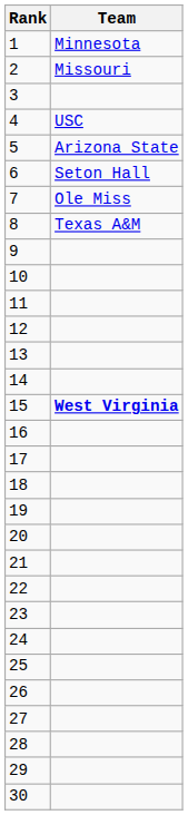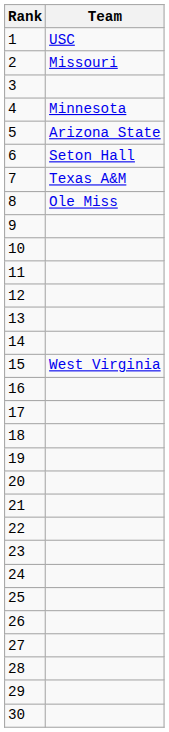 <table class=wikitable>
 <tr>
 <th>Rank</th>
 <th>Team</th>
 </tr>
 <tr>
 <td>1</td>
-<td><a href='#'>Minnesota</a></td>
+<td><a href='#'>USC</a></td>
 </tr>
 <tr>
 <td>2</td>
 <td><a href='#'>Missouri</a></td>
 </tr>
 <tr>
 <td>3</td>
 <td></td>
 </tr>
 <tr>
 <td>4</td>
-<td><a href='#'>USC</a></td>
+<td><a href='#'>Minnesota</a></td>
 </tr>
 <tr>
 <td>5</td>
 <td><a href='#'>Arizona State</a></td>
 </tr>
 <tr>
 <td>6</td>
 <td><a href='#'>Seton Hall</a></td>
 </tr>
 <tr>
 <td>7</td>
-<td><a href='#'>Ole Miss</a></td>
+<td><a href='#'>Texas A&M</a></td>
 </tr>
 <tr>
 <td>8</td>
-<td><a href='#'>Texas A&M</a></td>
+<td><a href='#'>Ole Miss</a></td>
 </tr>
 <tr>
 <td>9</td>
 <td></td>
 </tr>
 <tr>
 <td>10</td>
 <td></td>
 </tr>
 <tr>
 <td>11</td>
 <td></td>
 </tr>
 <tr>
 <td>12</td>
 <td></td>
 </tr>
 <tr>
 <td>13</td>
 <td></td>
 </tr>
 <tr>
 <td>14</td>
 <td></td>
 </tr>
 <tr>
 <td>15</td>
-<td><strong><a href='#'>West Virginia</a></strong></td>
+<td><a href='#'>West Virginia</a></td>
 </tr>
 <tr>
 <td>16</td>
 <td></td>
 </tr>
 <tr>
 <td>17</td>
 <td></td>
 </tr>
 <tr>
 <td>18</td>
 <td></td>
 </tr>
 <tr>
 <td>19</td>
 <td></td>
 </tr>
 <tr>
 <td>20</td>
 <td></td>
 </tr>
 <tr>
 <td>21</td>
 <td></td>
 </tr>
 <tr>
 <td>22</td>
 <td></td>
 </tr>
 <tr>
 <td>23</td>
 <td></td>
 </tr>
 <tr>
 <td>24</td>
 <td></td>
 </tr>
 <tr>
 <td>25</td>
 <td></td>
 </tr>
 <tr>
 <td>26</td>
 <td></td>
 </tr>
 <tr>
 <td>27</td>
 <td></td>
 </tr>
 <tr>
 <td>28</td>
 <td></td>
 </tr>
 <tr>
 <td>29</td>
 <td></td>
 </tr>
 <tr>
 <td>30</td>
 <td></td>
 </tr>
 </table>
